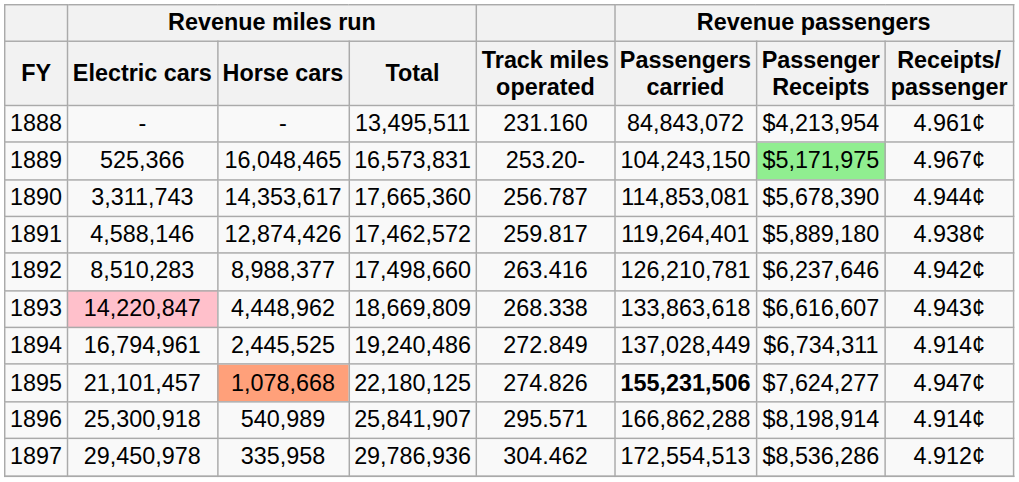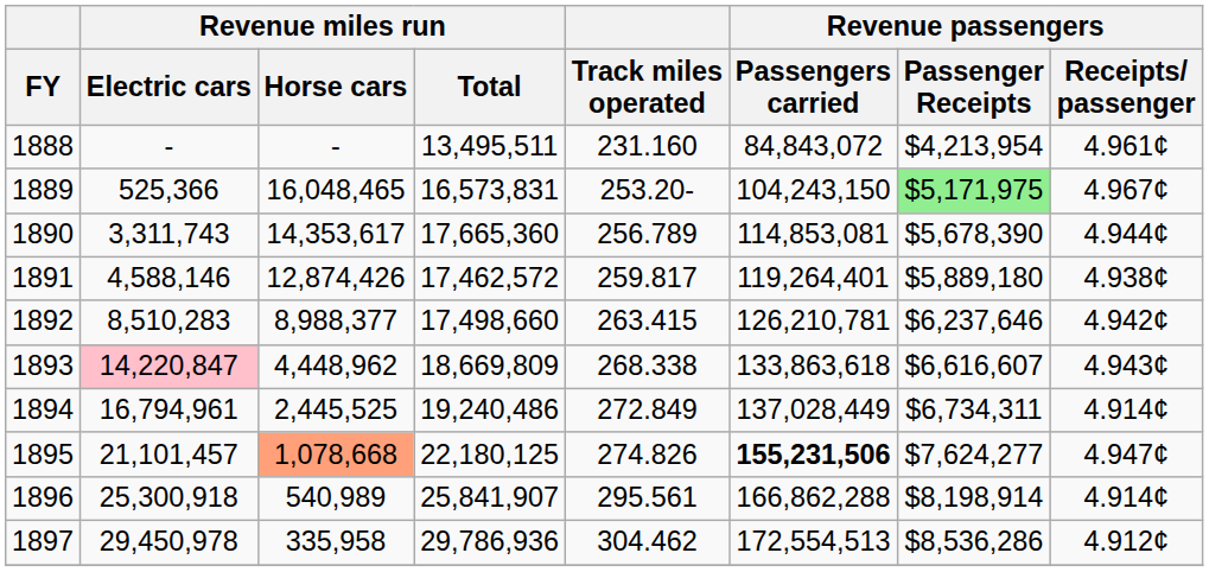 <table class="wikitable">
 <tr>
 <th></th>
 <th colspan="3">Revenue miles run</th>
 <th></th>
 <th colspan="3">Revenue passengers</th>
 </tr>
 <tr>
 <th>FY</th>
 <th>Electric cars</th>
 <th>Horse cars</th>
 <th>Total</th>
 <th>Track miles<br>operated</th>
 <th>Passengers<br>carried</th>
 <th>Passenger<br>Receipts</th>
 <th>Receipts/<br>passenger</th>
 </tr>
 <tr style="text-align: center;">
 <td>1888</td>
 <td>-</td>
 <td>-</td>
 <td>13,495,511</td>
 <td>231.160</td>
 <td>84,843,072</td>
 <td>$4,213,954</td>
 <td>4.961¢</td>
 </tr>
 <tr style="text-align: center;">
 <td>1889</td>
 <td>525,366</td>
 <td>16,048,465</td>
 <td>16,573,831</td>
 <td>253.20-</td>
 <td>104,243,150</td>
 <td style="background: lightgreen;">$5,171,975</td>
 <td>4.967¢</td>
 </tr>
 <tr style="text-align: center;">
 <td>1890</td>
 <td>3,311,743</td>
 <td>14,353,617</td>
 <td>17,665,360</td>
-<td>256.787</td>
+<td>256.789</td>
 <td>114,853,081</td>
 <td>$5,678,390</td>
 <td>4.944¢</td>
 </tr>
 <tr style="text-align: center;">
 <td>1891</td>
 <td>4,588,146</td>
 <td>12,874,426</td>
 <td>17,462,572</td>
 <td>259.817</td>
 <td>119,264,401</td>
 <td>$5,889,180</td>
 <td>4.938¢</td>
 </tr>
 <tr style="text-align: center;">
 <td>1892</td>
 <td>8,510,283</td>
 <td>8,988,377</td>
 <td>17,498,660</td>
-<td>263.416</td>
+<td>263.415</td>
 <td>126,210,781</td>
 <td>$6,237,646</td>
 <td>4.942¢</td>
 </tr>
 <tr style="text-align: center;">
 <td>1893</td>
 <td style="background: pink;">14,220,847</td>
 <td>4,448,962</td>
 <td>18,669,809</td>
 <td>268.338</td>
 <td>133,863,618</td>
 <td>$6,616,607</td>
 <td>4.943¢</td>
 </tr>
 <tr style="text-align: center;">
 <td>1894</td>
 <td>16,794,961</td>
 <td>2,445,525</td>
 <td>19,240,486</td>
 <td>272.849</td>
 <td>137,028,449</td>
 <td>$6,734,311</td>
 <td>4.914¢</td>
 </tr>
 <tr style="text-align: center;">
 <td>1895</td>
 <td>21,101,457</td>
 <td style="background: lightsalmon;">1,078,668</td>
 <td>22,180,125</td>
 <td>274.826</td>
 <td><strong>155,231,506</strong></td>
 <td>$7,624,277</td>
 <td>4.947¢</td>
 </tr>
 <tr style="text-align: center;">
 <td>1896</td>
 <td>25,300,918</td>
 <td>540,989</td>
 <td>25,841,907</td>
-<td>295.571</td>
+<td>295.561</td>
 <td>166,862,288</td>
 <td>$8,198,914</td>
 <td>4.914¢</td>
 </tr>
 <tr style="text-align: center;">
 <td>1897</td>
 <td>29,450,978</td>
 <td>335,958</td>
 <td>29,786,936</td>
 <td>304.462</td>
 <td>172,554,513</td>
 <td>$8,536,286</td>
 <td>4.912¢</td>
 </tr>
 <tr>
 </tr>
 </table>
